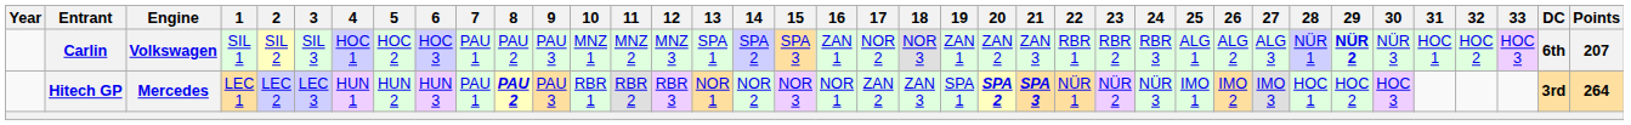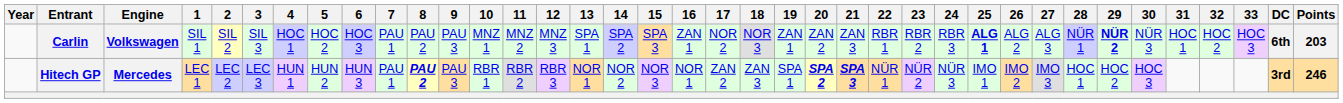 <table class="wikitable" style="text-align:center; font-size:85%">
 <tr>
 <th>Year</th>
 <th>Entrant</th>
 <th>Engine</th>
 <th>1</th>
 <th>2</th>
 <th>3</th>
 <th>4</th>
 <th>5</th>
 <th>6</th>
 <th>7</th>
 <th>8</th>
 <th>9</th>
 <th>10</th>
 <th>11</th>
 <th>12</th>
 <th>13</th>
 <th>14</th>
 <th>15</th>
 <th>16</th>
 <th>17</th>
 <th>18</th>
 <th>19</th>
 <th>20</th>
 <th>21</th>
 <th>22</th>
 <th>23</th>
 <th>24</th>
 <th>25</th>
 <th>26</th>
 <th>27</th>
 <th>28</th>
 <th>29</th>
 <th>30</th>
 <th>31</th>
 <th>32</th>
 <th>33</th>
 <th>DC</th>
 <th>Points</th>
 </tr>
 <tr>
 <td id=2015R></td>
 <th nowrap><a href='#'>Carlin</a></th>
 <th nowrap><a href='#'>Volkswagen</a></th>
 <td style="background:#DFFFDF;"><a href='#'>SIL<br>1</a><br></td>
 <td style="background:#FFFFBF;"><a href='#'>SIL<br>2</a><br></td>
 <td style="background:#DFFFDF;"><a href='#'>SIL<br>3</a><br></td>
 <td style="background:#CFCFFF;"><a href='#'>HOC<br>1</a><br></td>
 <td style="background:#DFFFDF;"><a href='#'>HOC<br>2</a><br></td>
 <td style="background:#CFCFFF;"><a href='#'>HOC<br>3</a><br></td>
 <td style="background:#DFFFDF;"><a href='#'>PAU<br>1</a><br></td>
 <td style="background:#DFFFDF;"><a href='#'>PAU<br>2</a><br></td>
 <td style="background:#DFFFDF;"><a href='#'>PAU<br>3</a><br></td>
 <td style="background:#DFFFDF;"><a href='#'>MNZ<br>1</a><br></td>
 <td style="background:#DFFFDF;"><a href='#'>MNZ<br>2</a><br></td>
 <td style="background:#DFFFDF;"><a href='#'>MNZ<br>3</a><br></td>
 <td style="background:#DFFFDF;"><a href='#'>SPA<br>1</a><br></td>
 <td style="background:#CFCFFF;"><a href='#'>SPA<br>2</a><br></td>
 <td style="background:#FFDF9F;"><a href='#'>SPA<br>3</a><br></td>
 <td style="background:#DFFFDF;"><a href='#'>ZAN<br>1</a><br></td>
 <td style="background:#DFFFDF;"><a href='#'>NOR<br>2</a><br></td>
 <td style="background:#DFDFDF;"><a href='#'>NOR<br>3</a><br></td>
 <td style="background:#DFFFDF;"><a href='#'>ZAN<br>1</a><br></td>
 <td style="background:#DFFFDF;"><a href='#'>ZAN<br>2</a><br></td>
 <td style="background:#DFFFDF;"><a href='#'>ZAN<br>3</a><br></td>
 <td style="background:#DFFFDF;"><a href='#'>RBR<br>1</a><br></td>
 <td style="background:#DFFFDF;"><a href='#'>RBR<br>2</a><br></td>
 <td style="background:#DFFFDF;"><a href='#'>RBR<br>3</a><br></td>
-<td style="background:#DFFFDF;"><a href='#'>ALG<br>1</a><br></td>
+<td style="background:#DFFFDF;"><strong><a href='#'>ALG<br>1</a><br></strong></td>
 <td style="background:#DFFFDF;"><a href='#'>ALG<br>2</a><br></td>
 <td style="background:#DFFFDF;"><a href='#'>ALG<br>3</a><br></td>
 <td style="background:#CFCFFF;"><a href='#'>NÜR<br>1</a><br></td>
 <td style="background:#DFFFDF;"><strong><a href='#'>NÜR<br>2</a><br></strong></td>
 <td style="background:#DFFFDF;"><a href='#'>NÜR<br>3</a><br></td>
 <td style="background:#DFFFDF;"><a href='#'>HOC<br>1</a><br></td>
 <td style="background:#DFFFDF;"><a href='#'>HOC<br>2</a><br></td>
 <td style="background:#EFCFFF;"><a href='#'>HOC<br>3</a><br></td>
 <th>6th</th>
-<th>207</th>
+<th>203</th>
 </tr>
 <tr>
 <td id=2016R></td>
 <th nowrap><a href='#'>Hitech GP</a></th>
 <th nowrap><a href='#'>Mercedes</a></th>
 <td style="background:#FFDF9F;"><a href='#'>LEC<br>1</a><br></td>
 <td style="background:#CFCFFF;"><a href='#'>LEC<br>2</a><br></td>
 <td style="background:#CFCFFF;"><a href='#'>LEC<br>3</a><br></td>
 <td style="background:#EFCFFF;"><a href='#'>HUN<br>1</a><br></td>
 <td style="background:#DFFFDF;"><a href='#'>HUN<br>2</a><br></td>
 <td style="background:#EFCFFF;"><a href='#'>HUN<br>3</a><br></td>
 <td style="background:#DFFFDF;"><a href='#'>PAU<br>1</a><br></td>
 <td style="background:#FFFFBF;"><strong><em><a href='#'>PAU<br>2</a></em></strong><br></td>
 <td style="background:#FFDF9F;"><a href='#'>PAU<br>3</a><br></td>
 <td style="background:#DFFFDF;"><a href='#'>RBR<br>1</a><br></td>
 <td style="background:#DFDFDF;"><a href='#'>RBR<br>2</a><br></td>
 <td style="background:#EFCFFF;"><a href='#'>RBR<br>3</a><br></td>
 <td style="background:#FFDF9F;"><a href='#'>NOR<br>1</a><br></td>
 <td style="background:#DFFFDF;"><a href='#'>NOR<br>2</a><br></td>
 <td style="background:#EFCFFF;"><a href='#'>NOR<br>3</a><br></td>
 <td style="background:#DFFFDF;"><a href='#'>NOR<br>1</a><br></td>
 <td style="background:#DFFFDF;"><a href='#'>ZAN<br>2</a><br></td>
 <td style="background:#DFFFDF;"><a href='#'>ZAN<br>3</a><br></td>
 <td style="background:#DFFFDF;"><a href='#'>SPA<br>1</a><br></td>
 <td style="background:#FFFFBF;"><strong><em><a href='#'>SPA<br>2</a></em></strong><br></td>
 <td style="background:#FFDF9F;"><strong><em><a href='#'>SPA<br>3</a></em></strong><br></td>
 <td style="background:#FFDF9F;"><a href='#'>NÜR<br>1</a><br></td>
 <td style="background:#EFCFFF;"><a href='#'>NÜR<br>2</a><br></td>
 <td style="background:#DFFFDF;"><a href='#'>NÜR<br>3</a><br></td>
 <td style="background:#DFFFDF;"><a href='#'>IMO<br>1</a><br></td>
 <td style="background:#FFDF9F;"><a href='#'>IMO<br>2</a><br></td>
 <td style="background:#DFDFDF;"><a href='#'>IMO<br>3</a><br></td>
 <td style="background:#DFFFDF;"><a href='#'>HOC<br>1</a><br></td>
 <td style="background:#DFFFDF;"><a href='#'>HOC<br>2</a><br></td>
 <td style="background:#EFCFFF;"><a href='#'>HOC<br>3</a><br></td>
 <td></td>
 <td></td>
 <td></td>
 <th style="background:#FFDF9F;">3rd</th>
-<th style="background:#FFDF9F;">264</th>
+<th style="background:#FFDF9F;">246</th>
 </tr>
 <tr>
 <th colspan="39"></th>
 </tr>
 </table>
